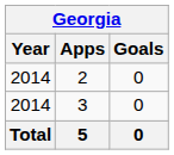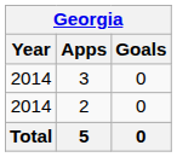 <table class="wikitable" style="text-align:center">
 <tr>
 <th colspan=3><a href='#'>Georgia</a></th>
 </tr>
 <tr>
 <th>Year</th>
 <th>Apps</th>
 <th>Goals</th>
 </tr>
 <tr>
 <td>2014</td>
-<td>2</td>
+<td>3</td>
 <td>0</td>
 </tr>
 <tr>
 <td>2014</td>
-<td>3</td>
+<td>2</td>
 <td>0</td>
 </tr>
 <tr>
 <th>Total</th>
 <th>5</th>
 <th>0</th>
 </tr>
 </table>
